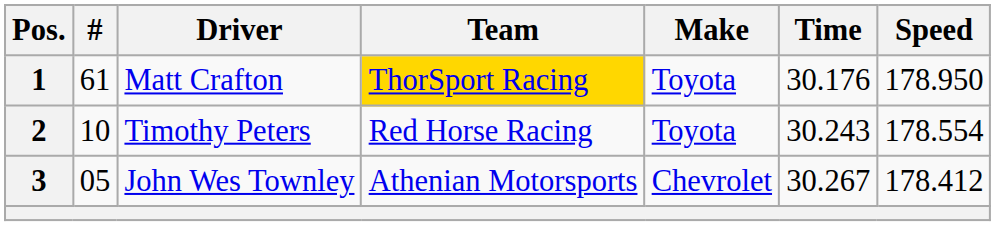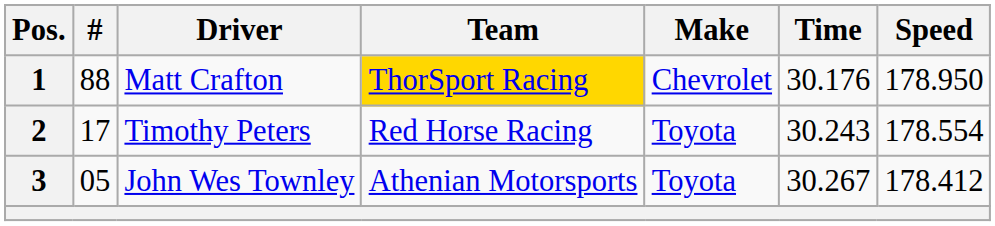 <table class="wikitable" style="font-size:95%">
 <tr>
 <th>Pos.</th>
 <th>#</th>
 <th>Driver</th>
 <th>Team</th>
 <th>Make</th>
 <th>Time</th>
 <th>Speed</th>
 </tr>
 <tr>
 <th>1</th>
-<td>61</td>
+<td>88</td>
 <td><a href='#'>Matt Crafton</a></td>
 <td style="background: gold;"><a href='#'>ThorSport Racing</a></td>
-<td><a href='#'>Toyota</a></td>
+<td><a href='#'>Chevrolet</a></td>
 <td>30.176</td>
 <td>178.950</td>
 </tr>
 <tr>
 <th>2</th>
-<td>10</td>
+<td>17</td>
 <td><a href='#'>Timothy Peters</a></td>
 <td><a href='#'>Red Horse Racing</a></td>
 <td><a href='#'>Toyota</a></td>
 <td>30.243</td>
 <td>178.554</td>
 </tr>
 <tr>
 <th>3</th>
 <td>05</td>
 <td><a href='#'>John Wes Townley</a></td>
 <td><a href='#'>Athenian Motorsports</a></td>
-<td><a href='#'>Chevrolet</a></td>
+<td><a href='#'>Toyota</a></td>
 <td>30.267</td>
 <td>178.412</td>
 </tr>
 <tr>
 <th colspan="7"></th>
 </tr>
 </table>
